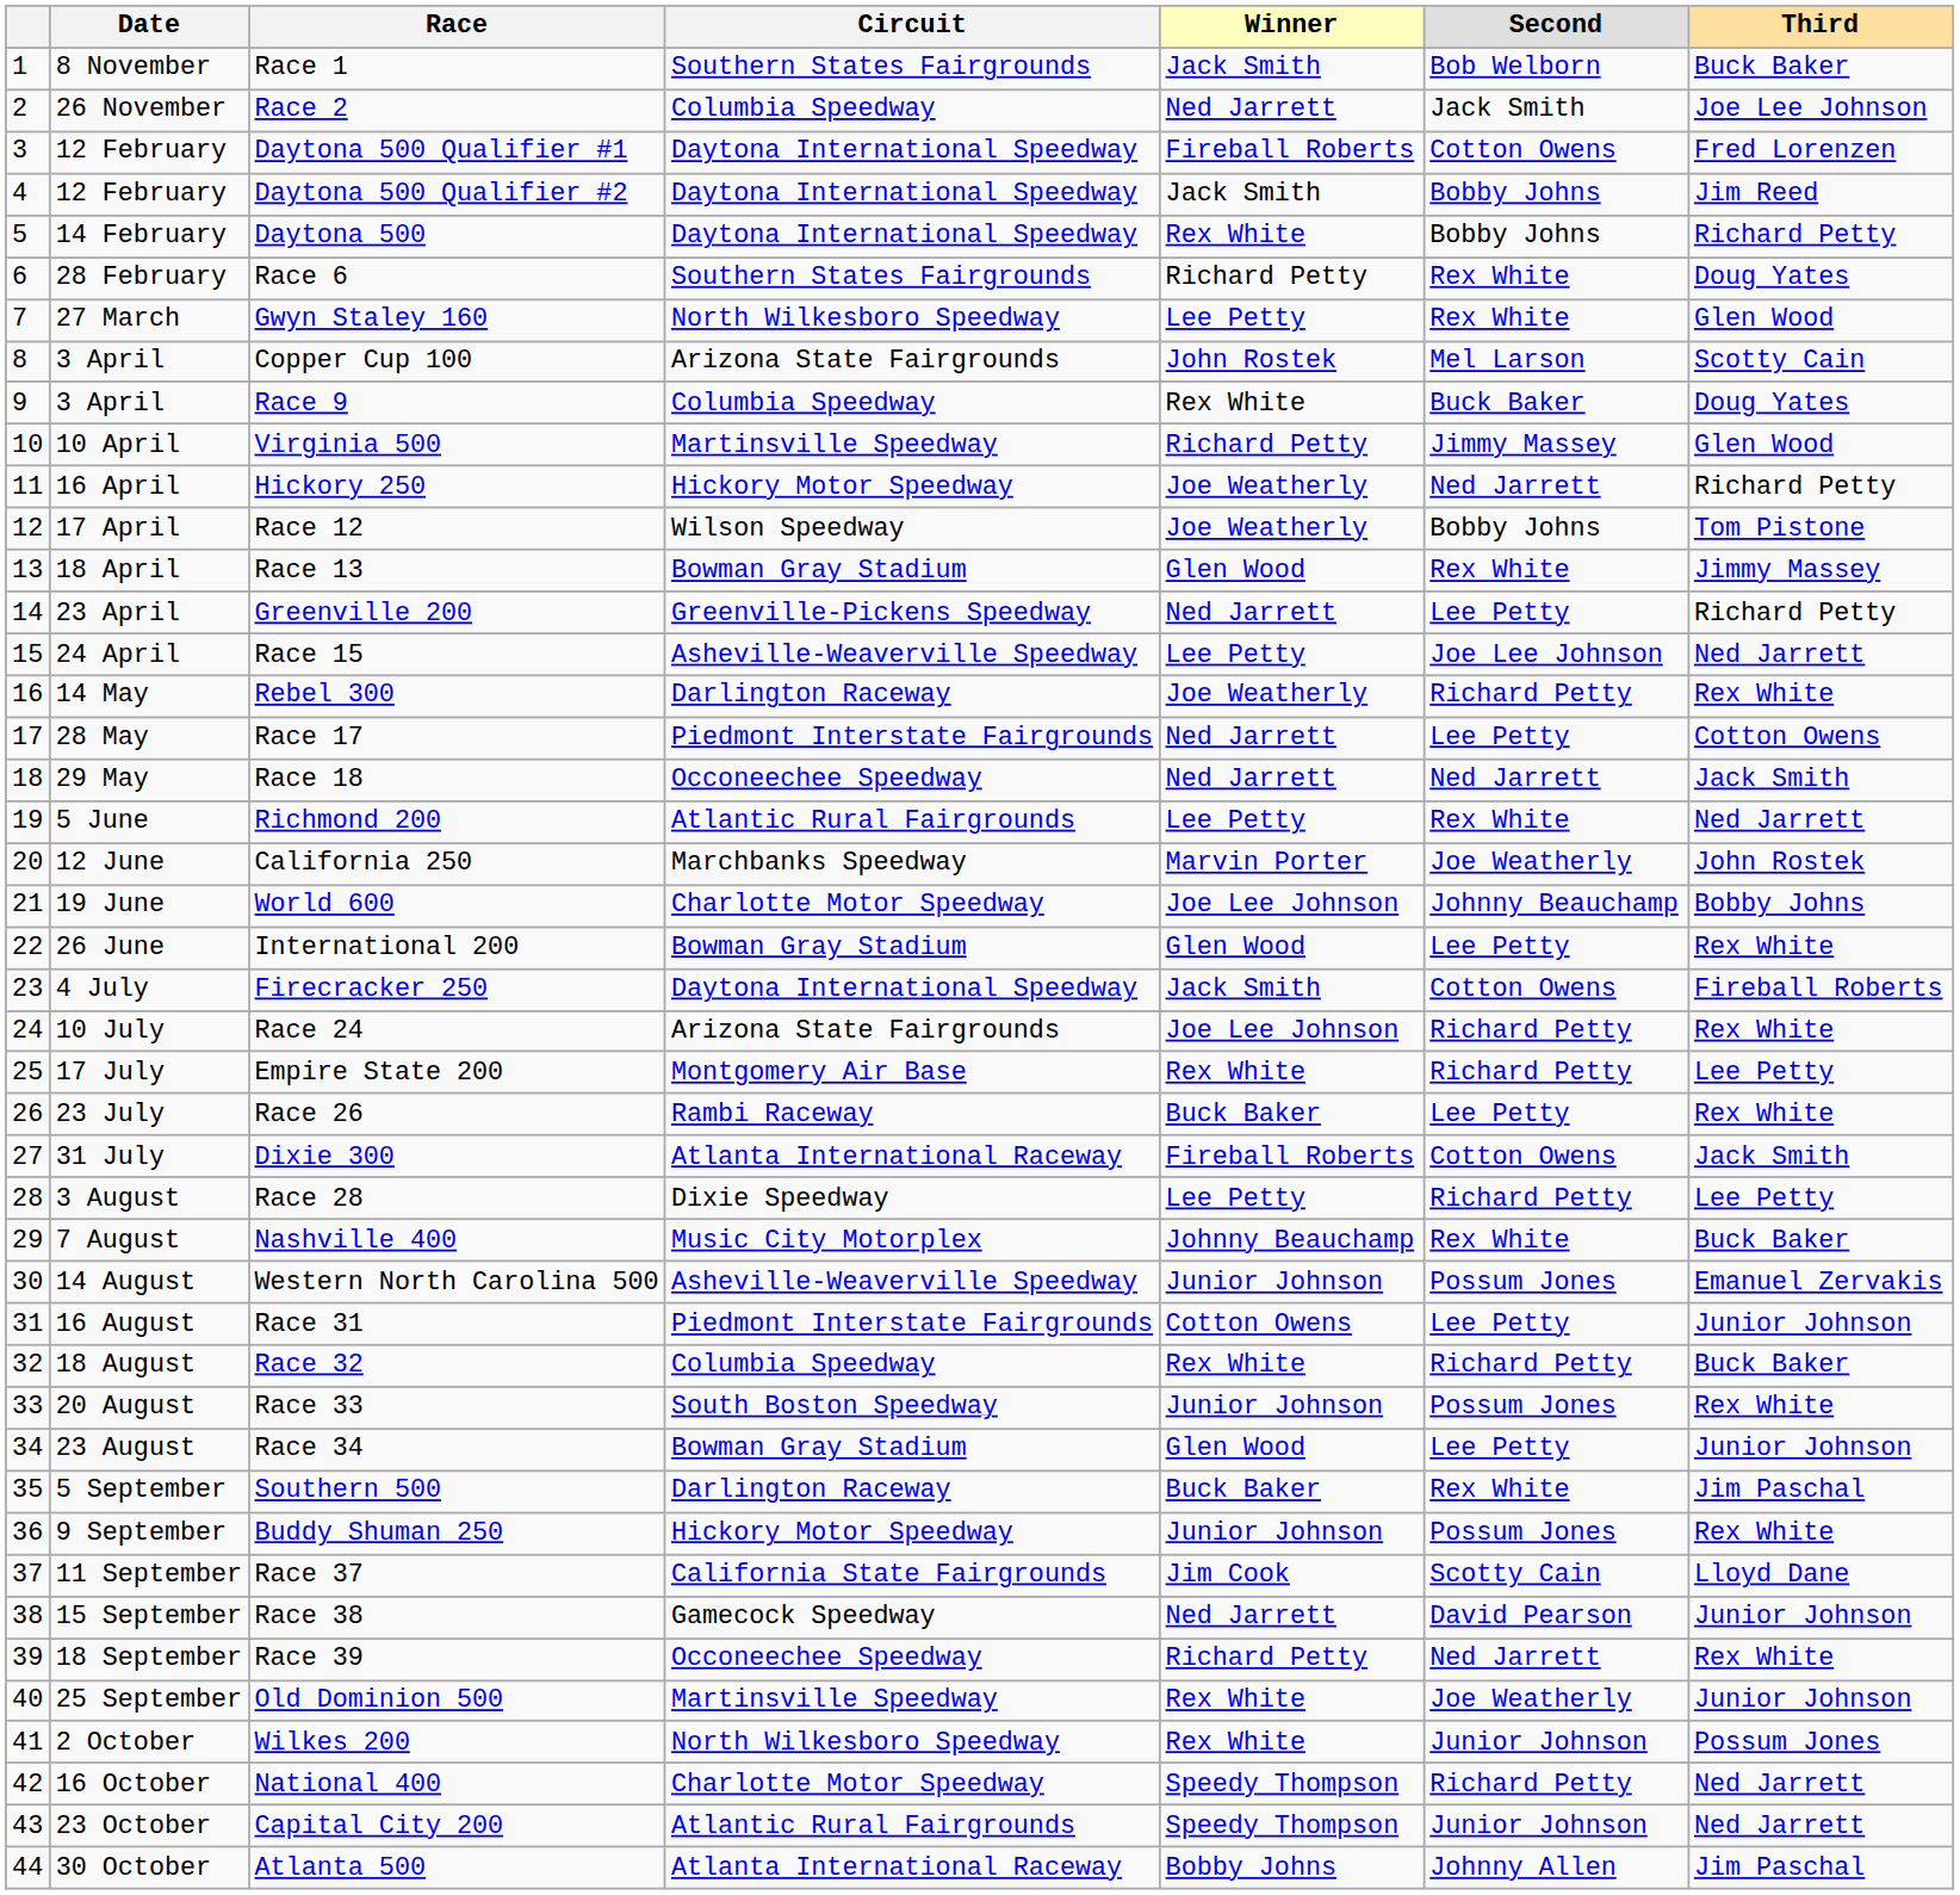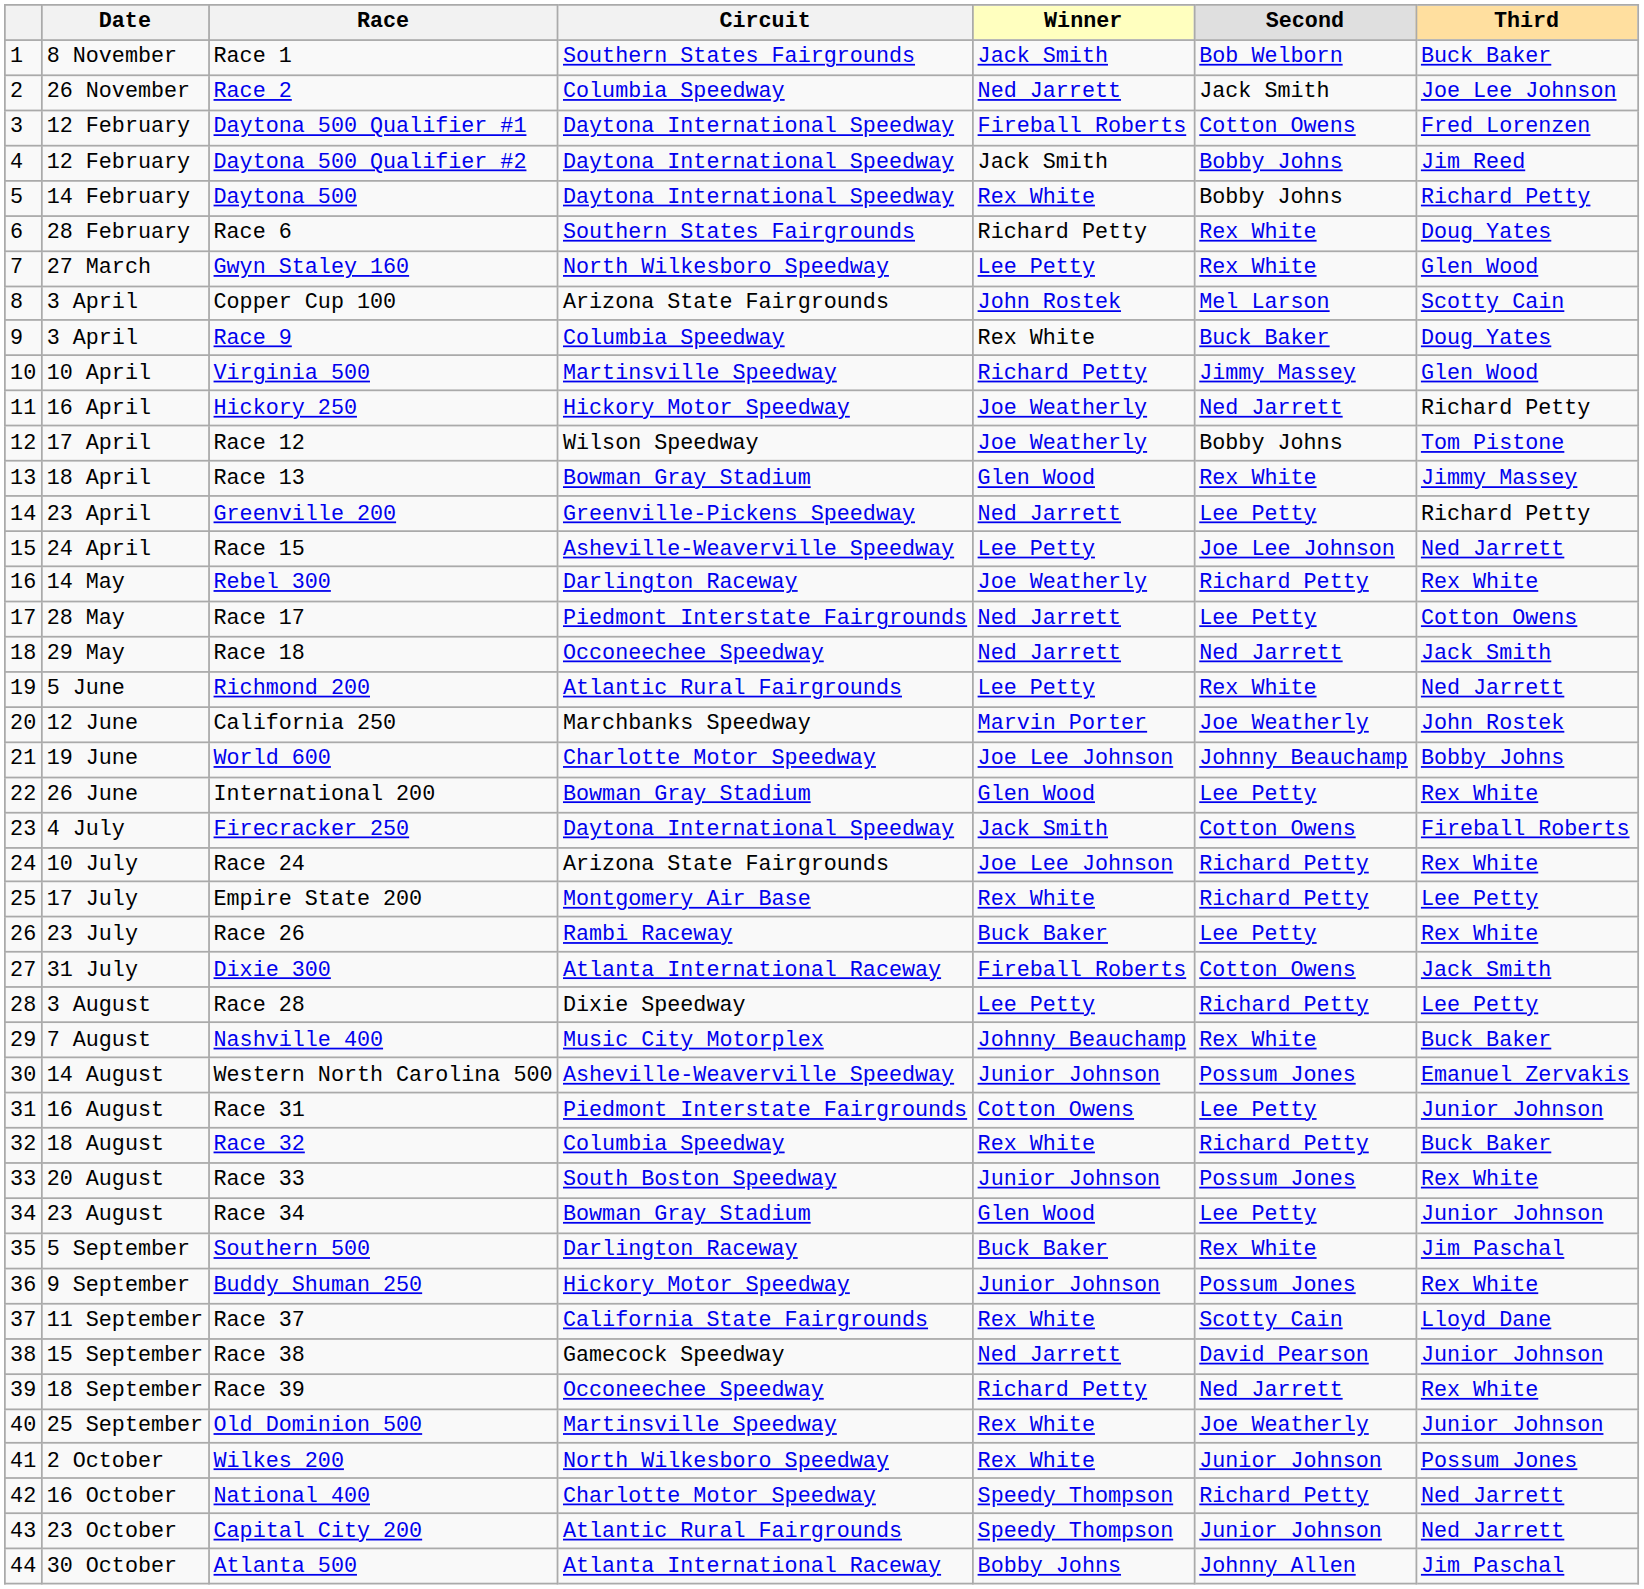 <table class="wikitable" style="font-size:95%;">
 <tr>
 <th></th>
 <th>Date</th>
 <th>Race</th>
 <th>Circuit</th>
 <th style="background:#FFFFBF;" width=120>Winner</th>
 <th style="background:#DFDFDF;" width=120>Second</th>
 <th style="background:#FFDF9F;" width=120>Third</th>
 </tr>
 <tr>
 <td>1</td>
 <td>8 November</td>
 <td>Race 1</td>
 <td><a href='#'>Southern States Fairgrounds</a></td>
 <td><a href='#'>Jack Smith</a></td>
 <td><a href='#'>Bob Welborn</a></td>
 <td><a href='#'>Buck Baker</a></td>
 </tr>
 <tr>
 <td>2</td>
 <td>26 November</td>
 <td><a href='#'>Race 2</a></td>
 <td><a href='#'>Columbia Speedway</a></td>
 <td><a href='#'>Ned Jarrett</a></td>
 <td>Jack Smith</td>
 <td><a href='#'>Joe Lee Johnson</a></td>
 </tr>
 <tr>
 <td>3</td>
 <td>12 February</td>
 <td><a href='#'>Daytona 500 Qualifier #1</a></td>
 <td><a href='#'>Daytona International Speedway</a></td>
 <td><a href='#'>Fireball Roberts</a></td>
 <td><a href='#'>Cotton Owens</a></td>
 <td><a href='#'>Fred Lorenzen</a></td>
 </tr>
 <tr>
 <td>4</td>
 <td>12 February</td>
 <td><a href='#'>Daytona 500 Qualifier #2</a></td>
 <td><a href='#'>Daytona International Speedway</a></td>
 <td>Jack Smith</td>
 <td><a href='#'>Bobby Johns</a></td>
 <td><a href='#'>Jim Reed</a></td>
 </tr>
 <tr>
 <td>5</td>
 <td>14 February</td>
 <td><a href='#'>Daytona 500</a></td>
 <td><a href='#'>Daytona International Speedway</a></td>
 <td><a href='#'>Rex White</a></td>
 <td>Bobby Johns</td>
 <td><a href='#'>Richard Petty</a></td>
 </tr>
 <tr>
 <td>6</td>
 <td>28 February</td>
 <td>Race 6</td>
 <td><a href='#'>Southern States Fairgrounds</a></td>
 <td>Richard Petty</td>
 <td><a href='#'>Rex White</a></td>
 <td><a href='#'>Doug Yates</a></td>
 </tr>
 <tr>
 <td>7</td>
 <td>27 March</td>
 <td><a href='#'>Gwyn Staley 160</a></td>
 <td><a href='#'>North Wilkesboro Speedway</a></td>
 <td><a href='#'>Lee Petty</a></td>
 <td><a href='#'>Rex White</a></td>
 <td><a href='#'>Glen Wood</a></td>
 </tr>
 <tr>
 <td>8</td>
 <td>3 April</td>
 <td>Copper Cup 100</td>
 <td>Arizona State Fairgrounds</td>
 <td><a href='#'>John Rostek</a></td>
 <td><a href='#'>Mel Larson</a></td>
 <td><a href='#'>Scotty Cain</a></td>
 </tr>
 <tr>
 <td>9</td>
 <td>3 April</td>
 <td><a href='#'>Race 9</a></td>
 <td><a href='#'>Columbia Speedway</a></td>
 <td>Rex White</td>
 <td><a href='#'>Buck Baker</a></td>
 <td><a href='#'>Doug Yates</a></td>
 </tr>
 <tr>
 <td>10</td>
 <td>10 April</td>
 <td><a href='#'>Virginia 500</a></td>
 <td><a href='#'>Martinsville Speedway</a></td>
 <td><a href='#'>Richard Petty</a></td>
 <td><a href='#'>Jimmy Massey</a></td>
 <td><a href='#'>Glen Wood</a></td>
 </tr>
 <tr>
 <td>11</td>
 <td>16 April</td>
 <td><a href='#'>Hickory 250</a></td>
 <td><a href='#'>Hickory Motor Speedway</a></td>
 <td><a href='#'>Joe Weatherly</a></td>
 <td><a href='#'>Ned Jarrett</a></td>
 <td>Richard Petty</td>
 </tr>
 <tr>
 <td>12</td>
 <td>17 April</td>
 <td>Race 12</td>
 <td>Wilson Speedway</td>
 <td><a href='#'>Joe Weatherly</a></td>
 <td>Bobby Johns</td>
 <td><a href='#'>Tom Pistone</a></td>
 </tr>
 <tr>
 <td>13</td>
 <td>18 April</td>
 <td>Race 13</td>
 <td><a href='#'>Bowman Gray Stadium</a></td>
 <td><a href='#'>Glen Wood</a></td>
 <td><a href='#'>Rex White</a></td>
 <td><a href='#'>Jimmy Massey</a></td>
 </tr>
 <tr>
 <td>14</td>
 <td>23 April</td>
 <td><a href='#'>Greenville 200</a></td>
 <td><a href='#'>Greenville-Pickens Speedway</a></td>
 <td><a href='#'>Ned Jarrett</a></td>
 <td><a href='#'>Lee Petty</a></td>
 <td>Richard Petty</td>
 </tr>
 <tr>
 <td>15</td>
 <td>24 April</td>
 <td>Race 15</td>
 <td><a href='#'>Asheville-Weaverville Speedway</a></td>
 <td><a href='#'>Lee Petty</a></td>
 <td><a href='#'>Joe Lee Johnson</a></td>
 <td><a href='#'>Ned Jarrett</a></td>
 </tr>
 <tr>
 <td>16</td>
 <td>14 May</td>
 <td><a href='#'>Rebel 300</a></td>
 <td><a href='#'>Darlington Raceway</a></td>
 <td><a href='#'>Joe Weatherly</a></td>
 <td><a href='#'>Richard Petty</a></td>
 <td><a href='#'>Rex White</a></td>
 </tr>
 <tr>
 <td>17</td>
 <td>28 May</td>
 <td>Race 17</td>
 <td><a href='#'>Piedmont Interstate Fairgrounds</a></td>
 <td><a href='#'>Ned Jarrett</a></td>
 <td><a href='#'>Lee Petty</a></td>
 <td><a href='#'>Cotton Owens</a></td>
 </tr>
 <tr>
 <td>18</td>
 <td>29 May</td>
 <td>Race 18</td>
 <td><a href='#'>Occoneechee Speedway</a></td>
 <td><a href='#'>Ned Jarrett</a></td>
 <td><a href='#'>Ned Jarrett</a></td>
 <td><a href='#'>Jack Smith</a></td>
 </tr>
 <tr>
 <td>19</td>
 <td>5 June</td>
 <td><a href='#'>Richmond 200</a></td>
 <td><a href='#'>Atlantic Rural Fairgrounds</a></td>
 <td><a href='#'>Lee Petty</a></td>
 <td><a href='#'>Rex White</a></td>
 <td><a href='#'>Ned Jarrett</a></td>
 </tr>
 <tr>
 <td>20</td>
 <td>12 June</td>
 <td>California 250</td>
 <td>Marchbanks Speedway</td>
 <td><a href='#'>Marvin Porter</a></td>
 <td><a href='#'>Joe Weatherly</a></td>
 <td><a href='#'>John Rostek</a></td>
 </tr>
 <tr>
 <td>21</td>
 <td>19 June</td>
 <td><a href='#'>World 600</a></td>
 <td><a href='#'>Charlotte Motor Speedway</a></td>
 <td><a href='#'>Joe Lee Johnson</a></td>
 <td><a href='#'>Johnny Beauchamp</a></td>
 <td><a href='#'>Bobby Johns</a></td>
 </tr>
 <tr>
 <td>22</td>
 <td>26 June</td>
 <td>International 200</td>
 <td><a href='#'>Bowman Gray Stadium</a></td>
 <td><a href='#'>Glen Wood</a></td>
 <td><a href='#'>Lee Petty</a></td>
 <td><a href='#'>Rex White</a></td>
 </tr>
 <tr>
 <td>23</td>
 <td>4 July</td>
 <td><a href='#'>Firecracker 250</a></td>
 <td><a href='#'>Daytona International Speedway</a></td>
 <td><a href='#'>Jack Smith</a></td>
 <td><a href='#'>Cotton Owens</a></td>
 <td><a href='#'>Fireball Roberts</a></td>
 </tr>
 <tr>
 <td>24</td>
 <td>10 July</td>
 <td>Race 24</td>
 <td>Arizona State Fairgrounds</td>
 <td><a href='#'>Joe Lee Johnson</a></td>
 <td><a href='#'>Richard Petty</a></td>
 <td><a href='#'>Rex White</a></td>
 </tr>
 <tr>
 <td>25</td>
 <td>17 July</td>
 <td>Empire State 200</td>
 <td><a href='#'>Montgomery Air Base</a></td>
 <td><a href='#'>Rex White</a></td>
 <td><a href='#'>Richard Petty</a></td>
 <td><a href='#'>Lee Petty</a></td>
 </tr>
 <tr>
 <td>26</td>
 <td>23 July</td>
 <td>Race 26</td>
 <td><a href='#'>Rambi Raceway</a></td>
 <td><a href='#'>Buck Baker</a></td>
 <td><a href='#'>Lee Petty</a></td>
 <td><a href='#'>Rex White</a></td>
 </tr>
 <tr>
 <td>27</td>
 <td>31 July</td>
 <td><a href='#'>Dixie 300</a></td>
 <td><a href='#'>Atlanta International Raceway</a></td>
 <td><a href='#'>Fireball Roberts</a></td>
 <td><a href='#'>Cotton Owens</a></td>
 <td><a href='#'>Jack Smith</a></td>
 </tr>
 <tr>
 <td>28</td>
 <td>3 August</td>
 <td>Race 28</td>
 <td>Dixie Speedway</td>
 <td><a href='#'>Lee Petty</a></td>
 <td><a href='#'>Richard Petty</a></td>
 <td><a href='#'>Lee Petty</a></td>
 </tr>
 <tr>
 <td>29</td>
 <td>7 August</td>
 <td><a href='#'>Nashville 400</a></td>
 <td><a href='#'>Music City Motorplex</a></td>
 <td><a href='#'>Johnny Beauchamp</a></td>
 <td><a href='#'>Rex White</a></td>
 <td><a href='#'>Buck Baker</a></td>
 </tr>
 <tr>
 <td>30</td>
 <td>14 August</td>
 <td>Western North Carolina 500</td>
 <td><a href='#'>Asheville-Weaverville Speedway</a></td>
 <td><a href='#'>Junior Johnson</a></td>
 <td><a href='#'>Possum Jones</a></td>
 <td><a href='#'>Emanuel Zervakis</a></td>
 </tr>
 <tr>
 <td>31</td>
 <td>16 August</td>
 <td>Race 31</td>
 <td><a href='#'>Piedmont Interstate Fairgrounds</a></td>
 <td><a href='#'>Cotton Owens</a></td>
 <td><a href='#'>Lee Petty</a></td>
 <td><a href='#'>Junior Johnson</a></td>
 </tr>
 <tr>
 <td>32</td>
 <td>18 August</td>
 <td><a href='#'>Race 32</a></td>
 <td><a href='#'>Columbia Speedway</a></td>
 <td><a href='#'>Rex White</a></td>
 <td><a href='#'>Richard Petty</a></td>
 <td><a href='#'>Buck Baker</a></td>
 </tr>
 <tr>
 <td>33</td>
 <td>20 August</td>
 <td>Race 33</td>
 <td><a href='#'>South Boston Speedway</a></td>
 <td><a href='#'>Junior Johnson</a></td>
 <td><a href='#'>Possum Jones</a></td>
 <td><a href='#'>Rex White</a></td>
 </tr>
 <tr>
 <td>34</td>
 <td>23 August</td>
 <td>Race 34</td>
 <td><a href='#'>Bowman Gray Stadium</a></td>
 <td><a href='#'>Glen Wood</a></td>
 <td><a href='#'>Lee Petty</a></td>
 <td><a href='#'>Junior Johnson</a></td>
 </tr>
 <tr>
 <td>35</td>
 <td>5 September</td>
 <td><a href='#'>Southern 500</a></td>
 <td><a href='#'>Darlington Raceway</a></td>
 <td><a href='#'>Buck Baker</a></td>
 <td><a href='#'>Rex White</a></td>
 <td><a href='#'>Jim Paschal</a></td>
 </tr>
 <tr>
 <td>36</td>
 <td>9 September</td>
 <td><a href='#'>Buddy Shuman 250</a></td>
 <td><a href='#'>Hickory Motor Speedway</a></td>
 <td><a href='#'>Junior Johnson</a></td>
 <td><a href='#'>Possum Jones</a></td>
 <td><a href='#'>Rex White</a></td>
 </tr>
 <tr>
 <td>37</td>
 <td>11 September</td>
 <td>Race 37</td>
 <td><a href='#'>California State Fairgrounds</a></td>
-<td><a href='#'>Jim Cook</a></td>
+<td><a href='#'>Rex White</a></td>
 <td><a href='#'>Scotty Cain</a></td>
 <td><a href='#'>Lloyd Dane</a></td>
 </tr>
 <tr>
 <td>38</td>
 <td>15 September</td>
 <td>Race 38</td>
 <td>Gamecock Speedway</td>
 <td><a href='#'>Ned Jarrett</a></td>
 <td><a href='#'>David Pearson</a></td>
 <td><a href='#'>Junior Johnson</a></td>
 </tr>
 <tr>
 <td>39</td>
 <td>18 September</td>
 <td>Race 39</td>
 <td><a href='#'>Occoneechee Speedway</a></td>
 <td><a href='#'>Richard Petty</a></td>
 <td><a href='#'>Ned Jarrett</a></td>
 <td><a href='#'>Rex White</a></td>
 </tr>
 <tr>
 <td>40</td>
 <td>25 September</td>
 <td><a href='#'>Old Dominion 500</a></td>
 <td><a href='#'>Martinsville Speedway</a></td>
 <td><a href='#'>Rex White</a></td>
 <td><a href='#'>Joe Weatherly</a></td>
 <td><a href='#'>Junior Johnson</a></td>
 </tr>
 <tr>
 <td>41</td>
 <td>2 October</td>
 <td><a href='#'>Wilkes 200</a></td>
 <td><a href='#'>North Wilkesboro Speedway</a></td>
 <td><a href='#'>Rex White</a></td>
 <td><a href='#'>Junior Johnson</a></td>
 <td><a href='#'>Possum Jones</a></td>
 </tr>
 <tr>
 <td>42</td>
 <td>16 October</td>
 <td><a href='#'>National 400</a></td>
 <td><a href='#'>Charlotte Motor Speedway</a></td>
 <td><a href='#'>Speedy Thompson</a></td>
 <td><a href='#'>Richard Petty</a></td>
 <td><a href='#'>Ned Jarrett</a></td>
 </tr>
 <tr>
 <td>43</td>
 <td>23 October</td>
 <td><a href='#'>Capital City 200</a></td>
 <td><a href='#'>Atlantic Rural Fairgrounds</a></td>
 <td><a href='#'>Speedy Thompson</a></td>
 <td><a href='#'>Junior Johnson</a></td>
 <td><a href='#'>Ned Jarrett</a></td>
 </tr>
 <tr>
 <td>44</td>
 <td>30 October</td>
 <td><a href='#'>Atlanta 500</a></td>
 <td><a href='#'>Atlanta International Raceway</a></td>
 <td><a href='#'>Bobby Johns</a></td>
 <td><a href='#'>Johnny Allen</a></td>
 <td><a href='#'>Jim Paschal</a></td>
 </tr>
 </table>
